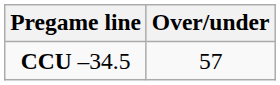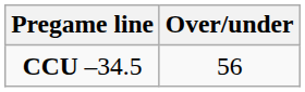 <table class="wikitable">
 <tr align="center">
 <th style=>Pregame line</th>
 <th style=>Over/under</th>
 </tr>
 <tr align="center">
 <td><strong>CCU</strong> –34.5</td>
-<td>57</td>
+<td>56</td>
 </tr>
 </table>
